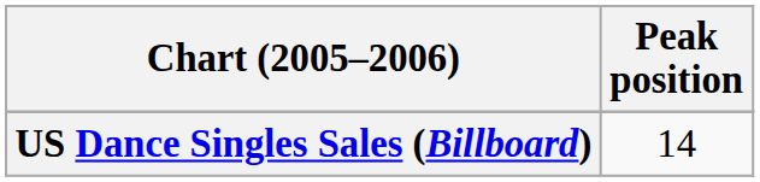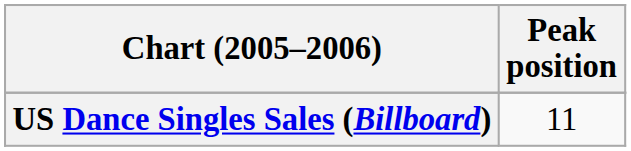 <table class="wikitable sortable plainrowheaders" style="text-align:center">
 <tr>
 <th scope="col">Chart (2005–2006)</th>
 <th scope="col">Peak<br>position</th>
 </tr>
 <tr>
 </tr>
 <tr>
 </tr>
 <tr>
 </tr>
 <tr>
 </tr>
 <tr>
 </tr>
 <tr>
 </tr>
 <tr>
 <th scope="row">US <a href='#'>Dance Singles Sales</a> (<em><a href='#'>Billboard</a></em>)</th>
-<td>14</td>
+<td>11</td>
 </tr>
 </table>
